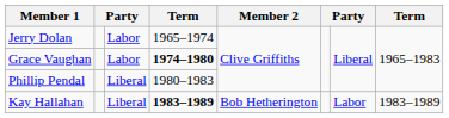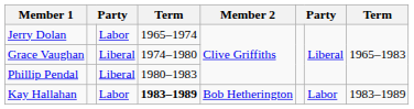 <table class="wikitable">
 <tr>
 <th>Member 1</th>
 <th colspan=2>Party</th>
 <th>Term</th>
 <th>Member 2</th>
 <th colspan=2>Party</th>
 <th>Term</th>
 </tr>
 <tr>
 <td><a href='#'>Jerry Dolan</a></td>
 <td> </td>
 <td><a href='#'>Labor</a></td>
 <td>1965–1974</td>
 <td rowspan=3><a href='#'>Clive Griffiths</a></td>
 <td rowspan=3 > </td>
 <td rowspan=3><a href='#'>Liberal</a></td>
 <td rowspan=3>1965–1983</td>
 </tr>
 <tr>
 <td><a href='#'>Grace Vaughan</a></td>
 <td> </td>
-<td><a href='#'>Labor</a></td>
-<td><strong>1974–1980</strong></td>
+<td><a href='#'>Liberal</a></td>
+<td>1974–1980</td>
 </tr>
 <tr>
 <td><a href='#'>Phillip Pendal</a></td>
 <td> </td>
 <td><a href='#'>Liberal</a></td>
 <td>1980–1983</td>
 </tr>
 <tr>
 <td><a href='#'>Kay Hallahan</a></td>
 <td> </td>
-<td><a href='#'>Liberal</a></td>
+<td><a href='#'>Labor</a></td>
 <td><strong>1983–1989</strong></td>
 <td><a href='#'>Bob Hetherington</a></td>
 <td> </td>
 <td><a href='#'>Labor</a></td>
 <td>1983–1989</td>
 </tr>
 </table>
